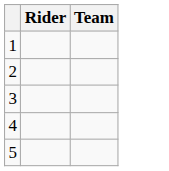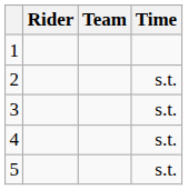 <table class="wikitable">
 <tr>
 <th></th>
 <th>Rider</th>
 <th>Team</th>
+<th>Time</th>
 </tr>
 <tr>
 <td>1</td>
 <td> </td>
 <td></td>
+<td align="right"></td>
 </tr>
 <tr>
 <td>2</td>
 <td> </td>
 <td></td>
+<td align="right">s.t.</td>
 </tr>
 <tr>
 <td>3</td>
 <td></td>
 <td></td>
+<td align="right">s.t.</td>
 </tr>
 <tr>
 <td>4</td>
 <td></td>
 <td></td>
+<td align="right">s.t.</td>
 </tr>
 <tr>
 <td>5</td>
 <td></td>
 <td></td>
+<td align="right">s.t.</td>
 </tr>
 </table>
